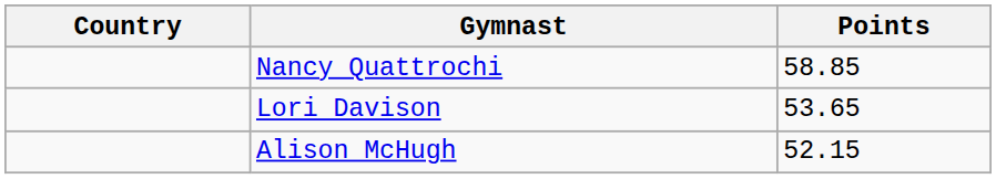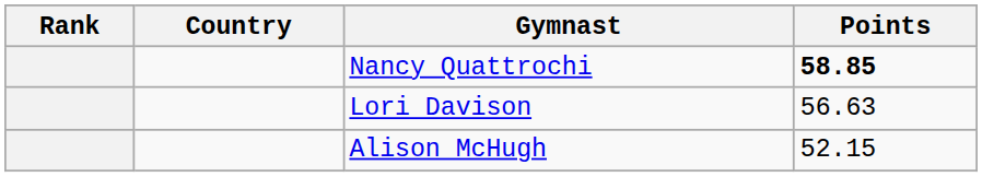 <table class="wikitable" width=500>
 <tr bgcolor="#efefef">
+<th>Rank</th>
 <th>Country</th>
 <th>Gymnast</th>
 <th>Points</th>
 </tr>
 <tr>
+<th></th>
 <td></td>
 <td><a href='#'>Nancy Quattrochi</a></td>
-<td>58.85</td>
+<td><strong>58.85</strong></td>
 </tr>
 <tr>
+<th></th>
 <td></td>
 <td><a href='#'>Lori Davison</a></td>
-<td>53.65</td>
+<td>56.63</td>
 </tr>
 <tr>
+<th></th>
 <td></td>
 <td><a href='#'>Alison McHugh</a></td>
 <td>52.15</td>
 </tr>
 </table>
